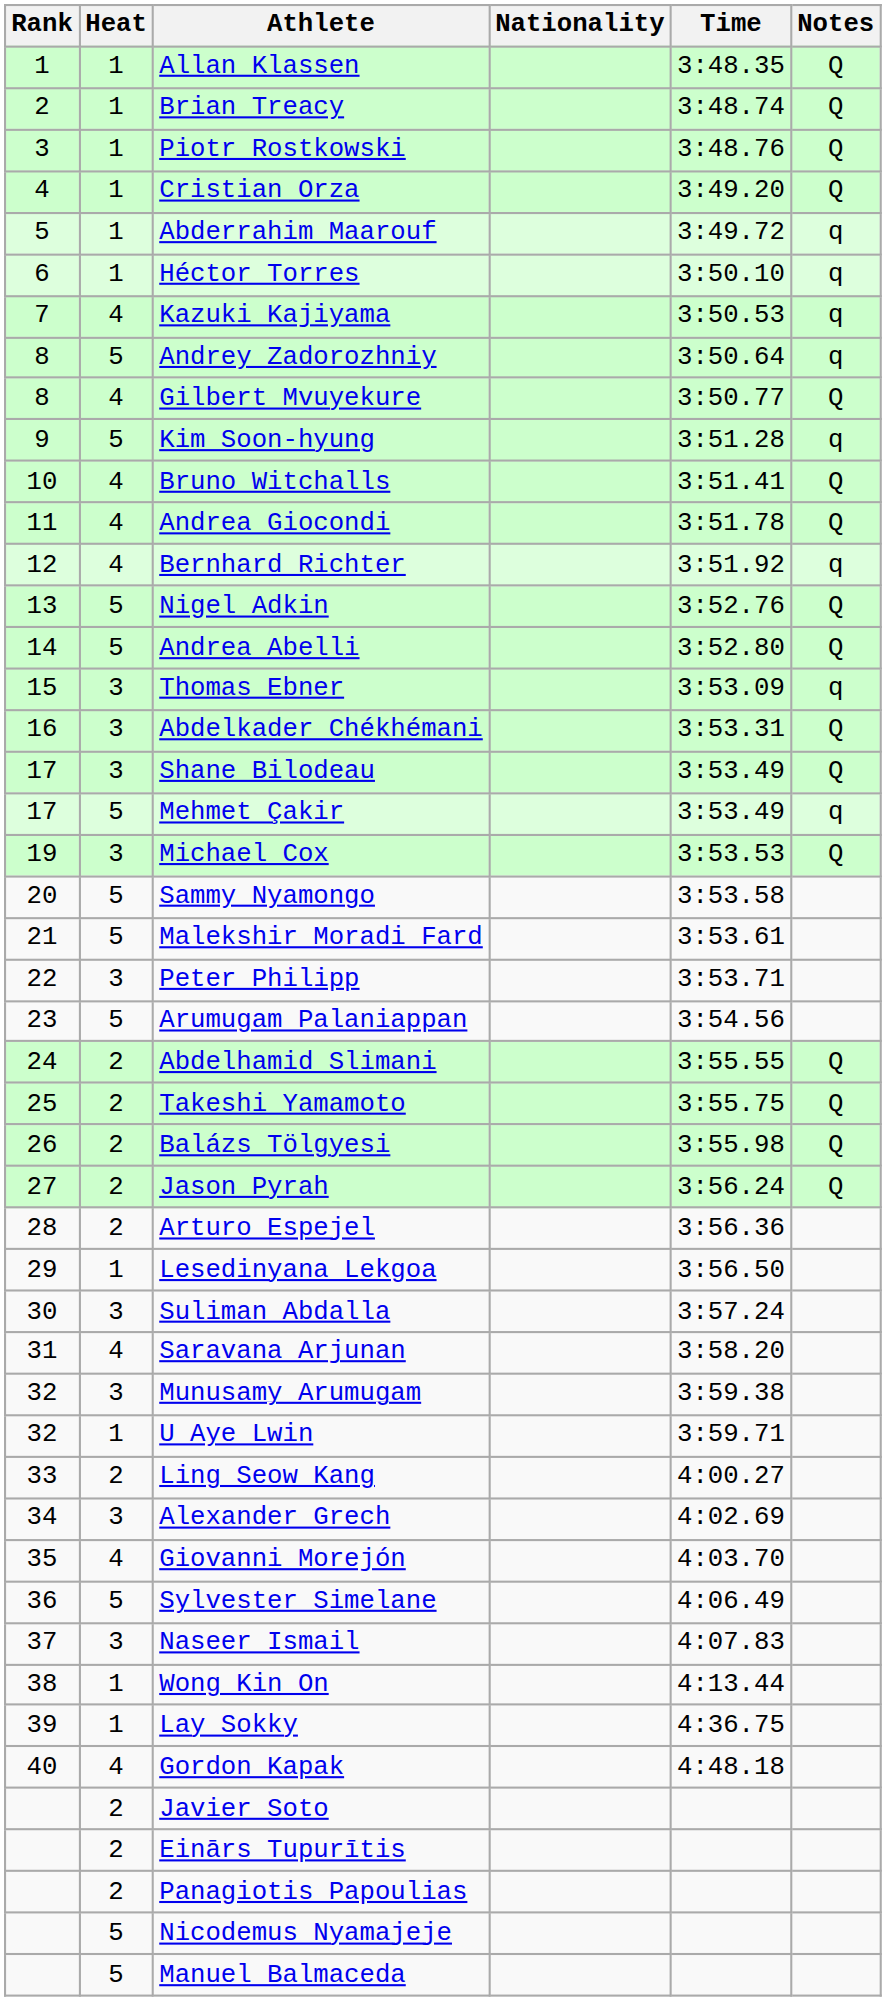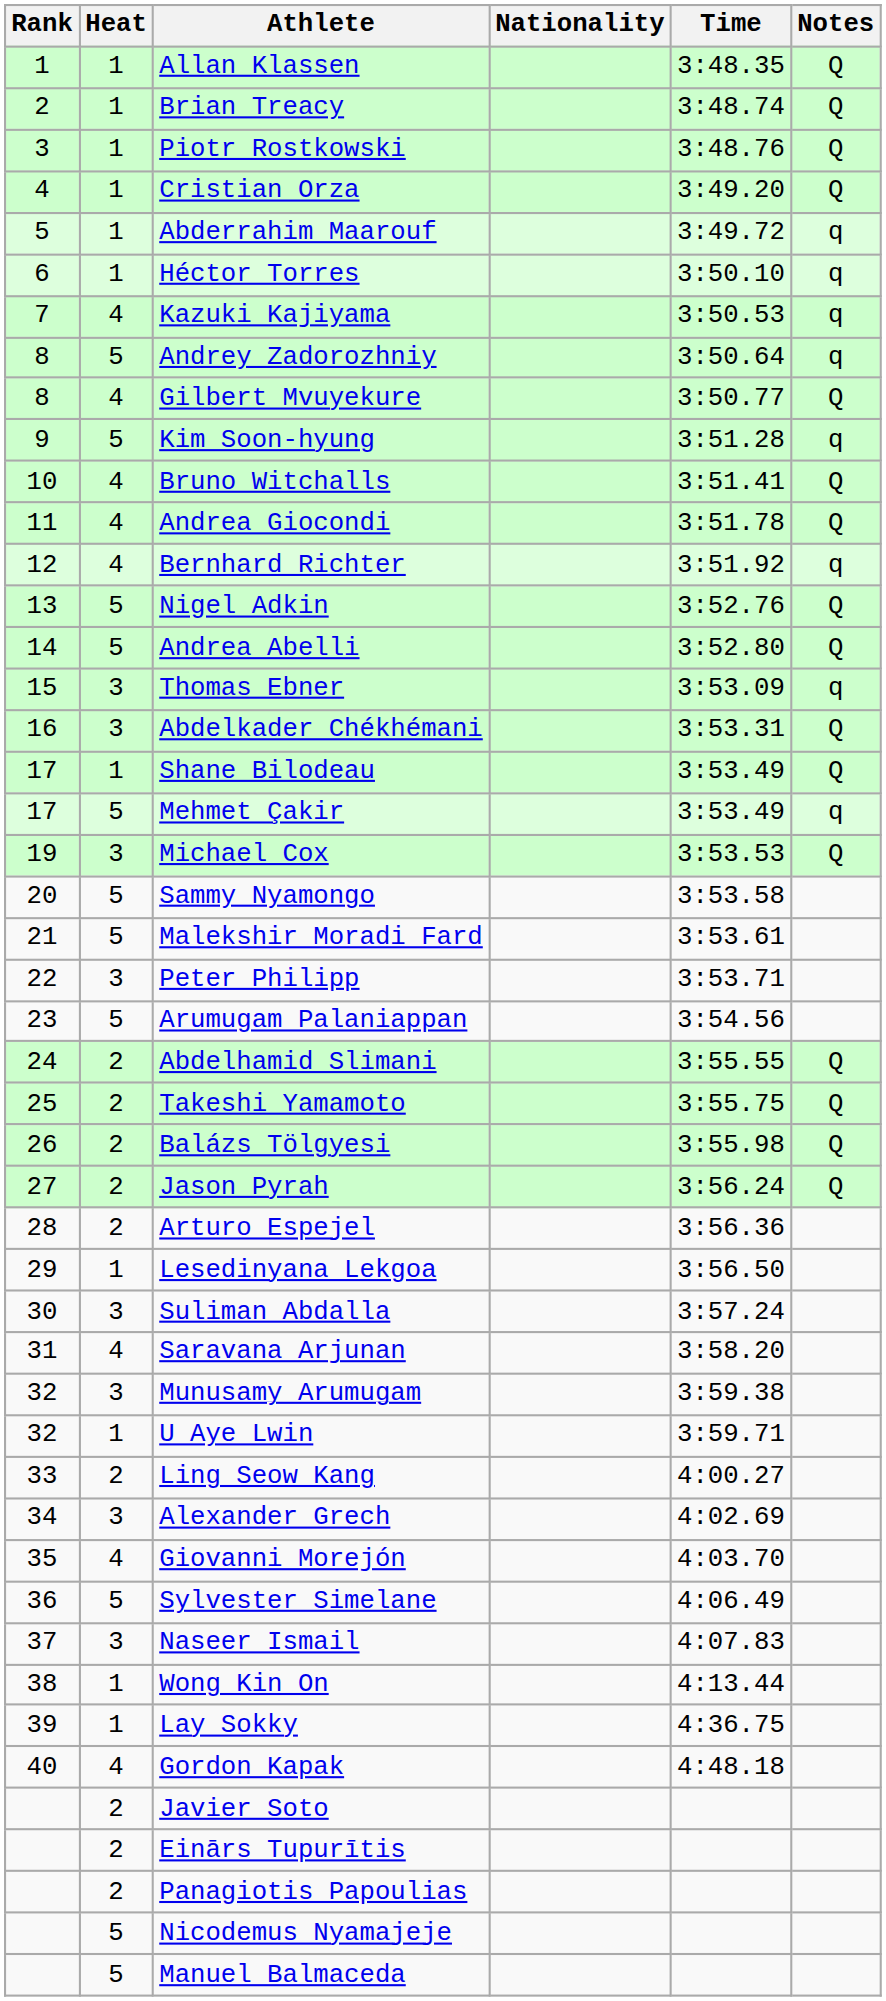 <table class="wikitable sortable" style="text-align:center;font-size:95%">
 <tr>
 <th>Rank</th>
 <th>Heat</th>
 <th>Athlete</th>
 <th>Nationality</th>
 <th>Time</th>
 <th>Notes</th>
 </tr>
 <tr bgcolor=ccffcc>
 <td>1</td>
 <td>1</td>
 <td align="left"><a href='#'>Allan Klassen</a></td>
 <td align=left></td>
 <td>3:48.35</td>
 <td>Q</td>
 </tr>
 <tr bgcolor=ccffcc>
 <td>2</td>
 <td>1</td>
 <td align="left"><a href='#'>Brian Treacy</a></td>
 <td align=left></td>
 <td>3:48.74</td>
 <td>Q</td>
 </tr>
 <tr bgcolor=ccffcc>
 <td>3</td>
 <td>1</td>
 <td align="left"><a href='#'>Piotr Rostkowski</a></td>
 <td align=left></td>
 <td>3:48.76</td>
 <td>Q</td>
 </tr>
 <tr bgcolor=ccffcc>
 <td>4</td>
 <td>1</td>
 <td align="left"><a href='#'>Cristian Orza</a></td>
 <td align=left></td>
 <td>3:49.20</td>
 <td>Q</td>
 </tr>
 <tr bgcolor=ddffdd>
 <td>5</td>
 <td>1</td>
 <td align="left"><a href='#'>Abderrahim Maarouf</a></td>
 <td align=left></td>
 <td>3:49.72</td>
 <td>q</td>
 </tr>
 <tr bgcolor=ddffdd>
 <td>6</td>
 <td>1</td>
 <td align="left"><a href='#'>Héctor Torres</a></td>
 <td align=left></td>
 <td>3:50.10</td>
 <td>q</td>
 </tr>
 <tr bgcolor=ccffcc>
 <td>7</td>
 <td>4</td>
 <td align="left"><a href='#'>Kazuki Kajiyama</a></td>
 <td align=left></td>
 <td>3:50.53</td>
 <td>q</td>
 </tr>
 <tr bgcolor=ccffcc>
 <td>8</td>
 <td>5</td>
 <td align="left"><a href='#'>Andrey Zadorozhniy</a></td>
 <td align=left></td>
 <td>3:50.64</td>
 <td>q</td>
 </tr>
 <tr bgcolor=ccffcc>
 <td>8</td>
 <td>4</td>
 <td align="left"><a href='#'>Gilbert Mvuyekure</a></td>
 <td align=left></td>
 <td>3:50.77</td>
 <td>Q</td>
 </tr>
 <tr bgcolor=ccffcc>
 <td>9</td>
 <td>5</td>
 <td align="left"><a href='#'>Kim Soon-hyung</a></td>
 <td align=left></td>
 <td>3:51.28</td>
 <td>q</td>
 </tr>
 <tr bgcolor=ccffcc>
 <td>10</td>
 <td>4</td>
 <td align="left"><a href='#'>Bruno Witchalls</a></td>
 <td align=left></td>
 <td>3:51.41</td>
 <td>Q</td>
 </tr>
 <tr bgcolor=ccffcc>
 <td>11</td>
 <td>4</td>
 <td align="left"><a href='#'>Andrea Giocondi</a></td>
 <td align=left></td>
 <td>3:51.78</td>
 <td>Q</td>
 </tr>
 <tr bgcolor=ddffdd>
 <td>12</td>
 <td>4</td>
 <td align="left"><a href='#'>Bernhard Richter</a></td>
 <td align=left></td>
 <td>3:51.92</td>
 <td>q</td>
 </tr>
 <tr bgcolor=ccffcc>
 <td>13</td>
 <td>5</td>
 <td align="left"><a href='#'>Nigel Adkin</a></td>
 <td align=left></td>
 <td>3:52.76</td>
 <td>Q</td>
 </tr>
 <tr bgcolor=ccffcc>
 <td>14</td>
 <td>5</td>
 <td align="left"><a href='#'>Andrea Abelli</a></td>
 <td align=left></td>
 <td>3:52.80</td>
 <td>Q</td>
 </tr>
 <tr bgcolor=ccffcc>
 <td>15</td>
 <td>3</td>
 <td align="left"><a href='#'>Thomas Ebner</a></td>
 <td align=left></td>
 <td>3:53.09</td>
 <td>q</td>
 </tr>
 <tr bgcolor=ccffcc>
 <td>16</td>
 <td>3</td>
 <td align="left"><a href='#'>Abdelkader Chékhémani</a></td>
 <td align=left></td>
 <td>3:53.31</td>
 <td>Q</td>
 </tr>
 <tr bgcolor=ccffcc>
 <td>17</td>
-<td>3</td>
+<td>1</td>
 <td align="left"><a href='#'>Shane Bilodeau</a></td>
 <td align=left></td>
 <td>3:53.49</td>
 <td>Q</td>
 </tr>
 <tr bgcolor=ddffdd>
 <td>17</td>
 <td>5</td>
 <td align="left"><a href='#'>Mehmet Çakir</a></td>
 <td align=left></td>
 <td>3:53.49</td>
 <td>q</td>
 </tr>
 <tr bgcolor=ccffcc>
 <td>19</td>
 <td>3</td>
 <td align="left"><a href='#'>Michael Cox</a></td>
 <td align=left></td>
 <td>3:53.53</td>
 <td>Q</td>
 </tr>
 <tr>
 <td>20</td>
 <td>5</td>
 <td align="left"><a href='#'>Sammy Nyamongo</a></td>
 <td align=left></td>
 <td>3:53.58</td>
 <td></td>
 </tr>
 <tr>
 <td>21</td>
 <td>5</td>
 <td align="left"><a href='#'>Malekshir Moradi Fard</a></td>
 <td align=left></td>
 <td>3:53.61</td>
 <td></td>
 </tr>
 <tr>
 <td>22</td>
 <td>3</td>
 <td align="left"><a href='#'>Peter Philipp</a></td>
 <td align=left></td>
 <td>3:53.71</td>
 <td></td>
 </tr>
 <tr>
 <td>23</td>
 <td>5</td>
 <td align="left"><a href='#'>Arumugam Palaniappan</a></td>
 <td align=left></td>
 <td>3:54.56</td>
 <td></td>
 </tr>
 <tr bgcolor=ccffcc>
 <td>24</td>
 <td>2</td>
 <td align="left"><a href='#'>Abdelhamid Slimani</a></td>
 <td align=left></td>
 <td>3:55.55</td>
 <td>Q</td>
 </tr>
 <tr bgcolor=ccffcc>
 <td>25</td>
 <td>2</td>
 <td align="left"><a href='#'>Takeshi Yamamoto</a></td>
 <td align=left></td>
 <td>3:55.75</td>
 <td>Q</td>
 </tr>
 <tr bgcolor=ccffcc>
 <td>26</td>
 <td>2</td>
 <td align="left"><a href='#'>Balázs Tölgyesi</a></td>
 <td align=left></td>
 <td>3:55.98</td>
 <td>Q</td>
 </tr>
 <tr bgcolor=ccffcc>
 <td>27</td>
 <td>2</td>
 <td align="left"><a href='#'>Jason Pyrah</a></td>
 <td align=left></td>
 <td>3:56.24</td>
 <td>Q</td>
 </tr>
 <tr>
 <td>28</td>
 <td>2</td>
 <td align="left"><a href='#'>Arturo Espejel</a></td>
 <td align=left></td>
 <td>3:56.36</td>
 <td></td>
 </tr>
 <tr>
 <td>29</td>
 <td>1</td>
 <td align="left"><a href='#'>Lesedinyana Lekgoa</a></td>
 <td align=left></td>
 <td>3:56.50</td>
 <td></td>
 </tr>
 <tr>
 <td>30</td>
 <td>3</td>
 <td align="left"><a href='#'>Suliman Abdalla</a></td>
 <td align=left></td>
 <td>3:57.24</td>
 <td></td>
 </tr>
 <tr>
 <td>31</td>
 <td>4</td>
 <td align="left"><a href='#'>Saravana Arjunan</a></td>
 <td align=left></td>
 <td>3:58.20</td>
 <td></td>
 </tr>
 <tr>
 <td>32</td>
 <td>3</td>
 <td align="left"><a href='#'>Munusamy Arumugam</a></td>
 <td align=left></td>
 <td>3:59.38</td>
 <td></td>
 </tr>
 <tr>
 <td>32</td>
 <td>1</td>
 <td align="left"><a href='#'>U Aye Lwin</a></td>
 <td align=left></td>
 <td>3:59.71</td>
 <td></td>
 </tr>
 <tr>
 <td>33</td>
 <td>2</td>
 <td align="left"><a href='#'>Ling Seow Kang</a></td>
 <td align=left></td>
 <td>4:00.27</td>
 <td></td>
 </tr>
 <tr>
 <td>34</td>
 <td>3</td>
 <td align="left"><a href='#'>Alexander Grech</a></td>
 <td align=left></td>
 <td>4:02.69</td>
 <td></td>
 </tr>
 <tr>
 <td>35</td>
 <td>4</td>
 <td align="left"><a href='#'>Giovanni Morejón</a></td>
 <td align=left></td>
 <td>4:03.70</td>
 <td></td>
 </tr>
 <tr>
 <td>36</td>
 <td>5</td>
 <td align="left"><a href='#'>Sylvester Simelane</a></td>
 <td align=left></td>
 <td>4:06.49</td>
 <td></td>
 </tr>
 <tr>
 <td>37</td>
 <td>3</td>
 <td align="left"><a href='#'>Naseer Ismail</a></td>
 <td align=left></td>
 <td>4:07.83</td>
 <td></td>
 </tr>
 <tr>
 <td>38</td>
 <td>1</td>
 <td align="left"><a href='#'>Wong Kin On</a></td>
 <td align=left></td>
 <td>4:13.44</td>
 <td></td>
 </tr>
 <tr>
 <td>39</td>
 <td>1</td>
 <td align="left"><a href='#'>Lay Sokky</a></td>
 <td align=left></td>
 <td>4:36.75</td>
 <td></td>
 </tr>
 <tr>
 <td>40</td>
 <td>4</td>
 <td align="left"><a href='#'>Gordon Kapak</a></td>
 <td align=left></td>
 <td>4:48.18</td>
 <td></td>
 </tr>
 <tr>
 <td></td>
 <td>2</td>
 <td align="left"><a href='#'>Javier Soto</a></td>
 <td align=left></td>
 <td></td>
 <td></td>
 </tr>
 <tr>
 <td></td>
 <td>2</td>
 <td align="left"><a href='#'>Einārs Tupurītis</a></td>
 <td align=left></td>
 <td></td>
 <td></td>
 </tr>
 <tr>
 <td></td>
 <td>2</td>
 <td align="left"><a href='#'>Panagiotis Papoulias</a></td>
 <td align=left></td>
 <td></td>
 <td></td>
 </tr>
 <tr>
 <td></td>
 <td>5</td>
 <td align="left"><a href='#'>Nicodemus Nyamajeje</a></td>
 <td align=left></td>
 <td></td>
 <td></td>
 </tr>
 <tr>
 <td></td>
 <td>5</td>
 <td align="left"><a href='#'>Manuel Balmaceda</a></td>
 <td align=left></td>
 <td></td>
 <td></td>
 </tr>
 </table>
